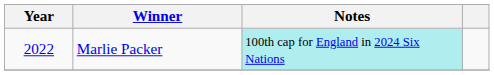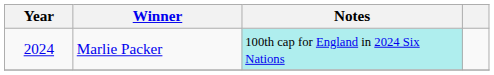 <table class="wikitable">
 <tr>
 <th width=65>Year</th>
 <th width=170><a href='#'>Winner</a></th>
 <th width=225>Notes</th>
 <th width=20></th>
 </tr>
 <tr>
-<td align=center><a href='#'>2022</a></td>
+<td align=center><a href='#'>2024</a></td>
 <td> <a href='#'>Marlie Packer</a></td>
 <td style="background: paleturquoise;"><small>100th cap for <a href='#'>England</a> in <a href='#'>2024 Six Nations</a></small></td>
 <td align=center></td>
 </tr>
 <tr>
 </tr>
 </table>
